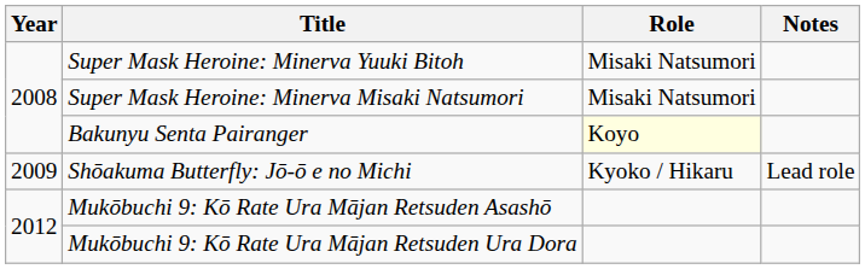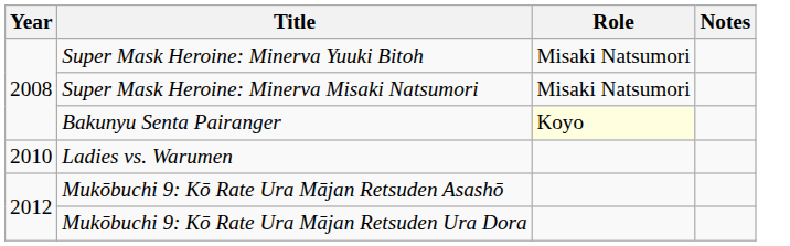 <table class="wikitable">
 <tr>
 <th>Year</th>
 <th>Title</th>
 <th>Role</th>
 <th>Notes</th>
 </tr>
 <tr>
 <td rowspan="3">2008</td>
 <td><em>Super Mask Heroine: Minerva Yuuki Bitoh</em></td>
 <td>Misaki Natsumori</td>
 <td></td>
 </tr>
 <tr>
 <td><em>Super Mask Heroine: Minerva Misaki Natsumori</em></td>
 <td>Misaki Natsumori</td>
 <td></td>
 </tr>
 <tr>
 <td><em>Bakunyu Senta Pairanger</em></td>
 <td style="background: lightyellow;">Koyo</td>
 <td></td>
 </tr>
 <tr>
-<td>2009</td>
-<td><em>Shōakuma Butterfly: Jō-ō e no Michi</em></td>
-<td>Kyoko / Hikaru</td>
-<td>Lead role</td>
+<td>2010</td>
+<td><em>Ladies vs. Warumen</em></td>
+<td></td>
+<td></td>
 </tr>
 <tr>
 <td rowspan="2">2012</td>
 <td><em>Mukōbuchi 9: Kō Rate Ura Mājan Retsuden Asashō</em></td>
 <td></td>
 <td></td>
 </tr>
 <tr>
 <td><em>Mukōbuchi 9: Kō Rate Ura Mājan Retsuden Ura Dora</em></td>
 <td></td>
 <td></td>
 </tr>
 </table>
